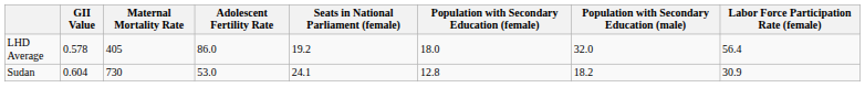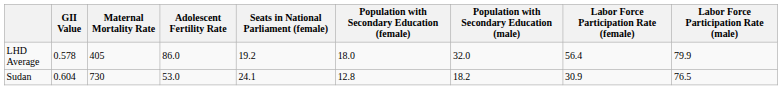 <table class="wikitable">
 <tr>
 <th></th>
 <th>GII Value</th>
 <th>Maternal Mortality Rate</th>
 <th>Adolescent Fertility Rate</th>
 <th>Seats in National Parliament (female)</th>
 <th>Population with Secondary Education (female)</th>
 <th>Population with Secondary Education (male)</th>
 <th>Labor Force Participation Rate (female)</th>
+<th>Labor Force Participation Rate (male)</th>
 </tr>
 <tr>
 <td>LHD Average</td>
 <td>0.578</td>
 <td>405</td>
 <td>86.0</td>
 <td>19.2</td>
 <td>18.0</td>
 <td>32.0</td>
 <td>56.4</td>
+<td>79.9</td>
 </tr>
 <tr>
 <td>Sudan</td>
 <td>0.604</td>
 <td>730</td>
 <td>53.0</td>
 <td>24.1</td>
 <td>12.8</td>
 <td>18.2</td>
 <td>30.9</td>
+<td>76.5</td>
 </tr>
 </table>
